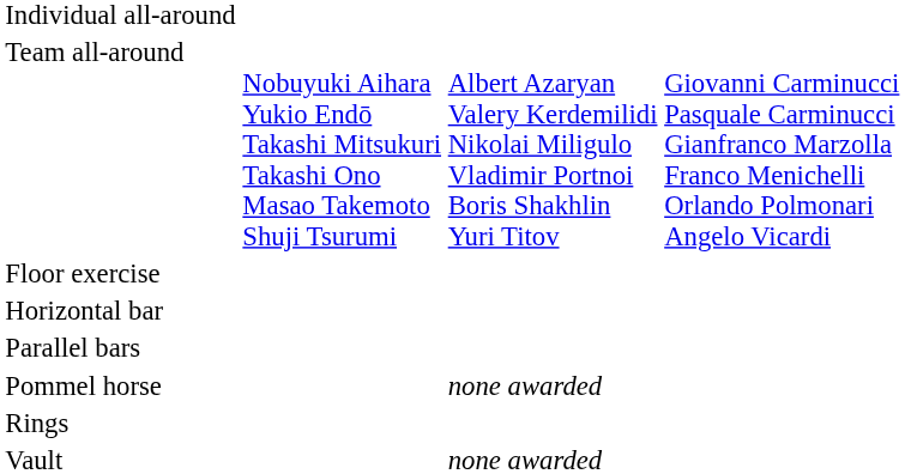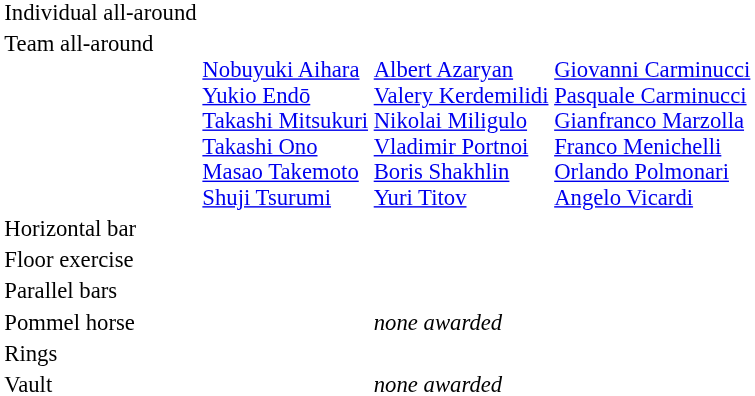 <table>
 <tr valign="top">
 <td>Individual all-around<br></td>
 <td></td>
 <td></td>
 <td></td>
 </tr>
 <tr valign="top">
 <td>Team all-around<br></td>
 <td><br><a href='#'>Nobuyuki Aihara</a><br><a href='#'>Yukio Endō</a><br><a href='#'>Takashi Mitsukuri</a><br><a href='#'>Takashi Ono</a> <br><a href='#'>Masao Takemoto</a><br><a href='#'>Shuji Tsurumi</a></td>
 <td><br><a href='#'>Albert Azaryan</a><br><a href='#'>Valery Kerdemilidi</a><br><a href='#'>Nikolai Miligulo</a><br><a href='#'>Vladimir Portnoi</a><br><a href='#'>Boris Shakhlin</a><br><a href='#'>Yuri Titov</a></td>
 <td><br><a href='#'>Giovanni Carminucci</a><br><a href='#'>Pasquale Carminucci</a><br><a href='#'>Gianfranco Marzolla</a><br><a href='#'>Franco Menichelli</a><br><a href='#'>Orlando Polmonari</a><br><a href='#'>Angelo Vicardi</a></td>
 </tr>
 <tr>
-<td>Floor exercise<br></td>
+<td>Horizontal bar<br></td>
 <td></td>
 <td></td>
 <td></td>
 </tr>
 <tr>
-<td>Horizontal bar<br></td>
+<td>Floor exercise<br></td>
 <td></td>
 <td></td>
 <td></td>
 </tr>
 <tr>
 <td>Parallel bars<br></td>
 <td></td>
 <td></td>
 <td></td>
 </tr>
 <tr valign="top">
 <td rowspan=2>Pommel horse<br></td>
 <td></td>
 <td rowspan=2><em>none awarded</em></td>
 <td rowspan=2></td>
 </tr>
 <tr>
 <td></td>
 </tr>
 <tr valign="top">
 <td rowspan=2>Rings<br></td>
 <td rowspan=2></td>
 <td rowspan=2></td>
 <td></td>
 </tr>
 <tr>
 <td></td>
 </tr>
 <tr valign="top">
 <td rowspan=2>Vault<br></td>
 <td></td>
 <td rowspan=2><em>none awarded</em></td>
 <td rowspan=2></td>
 </tr>
 <tr>
 <td></td>
 </tr>
 </table>
